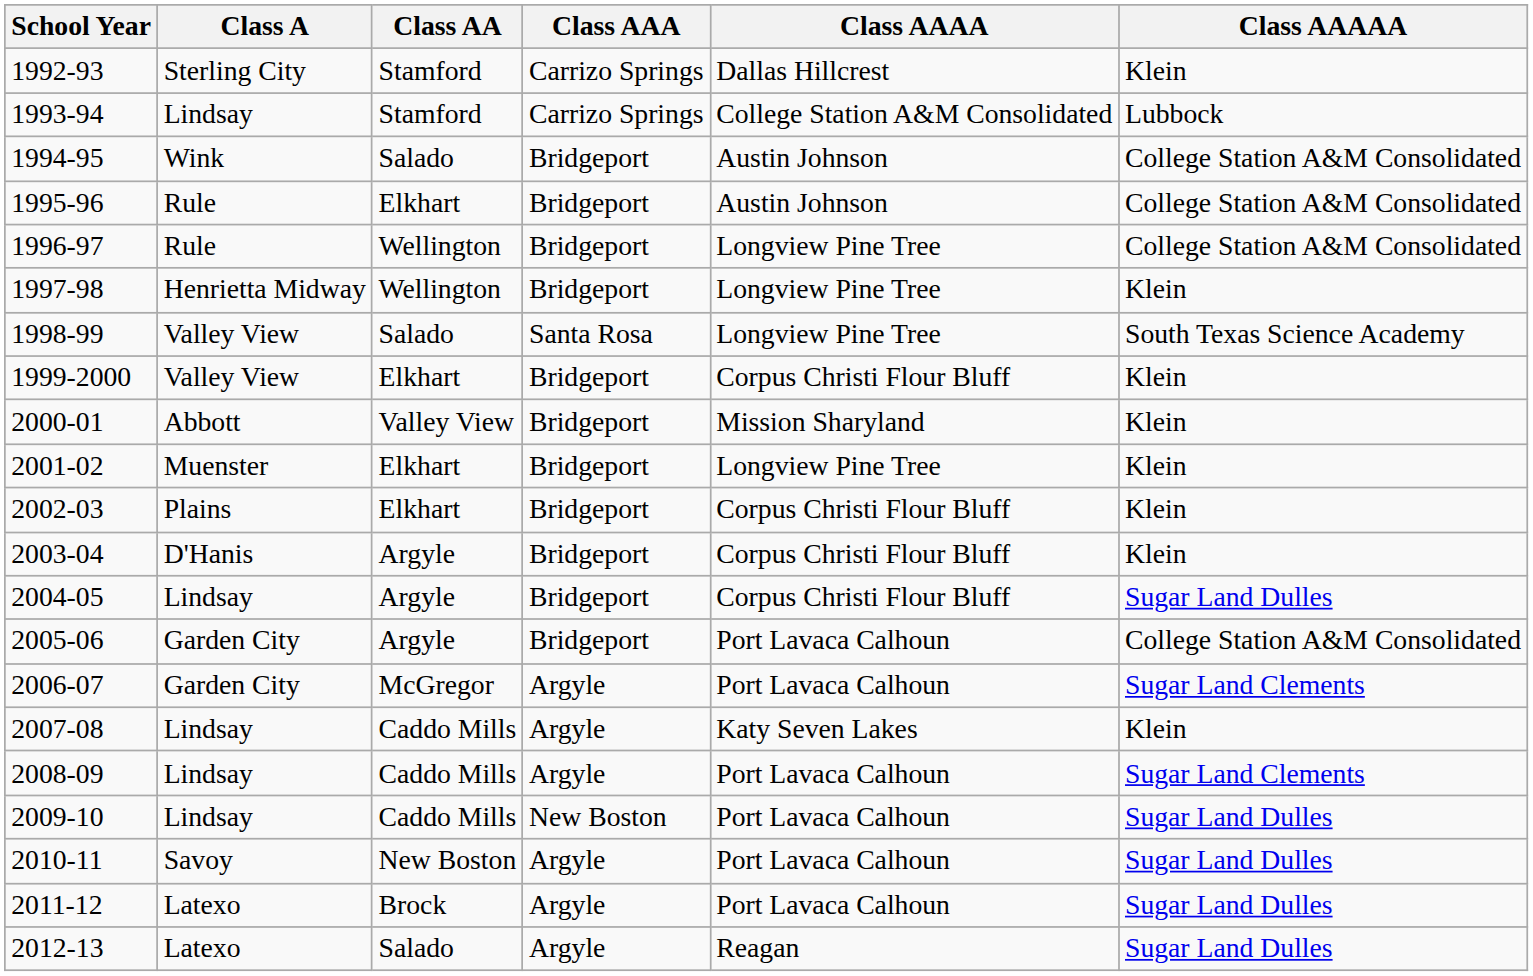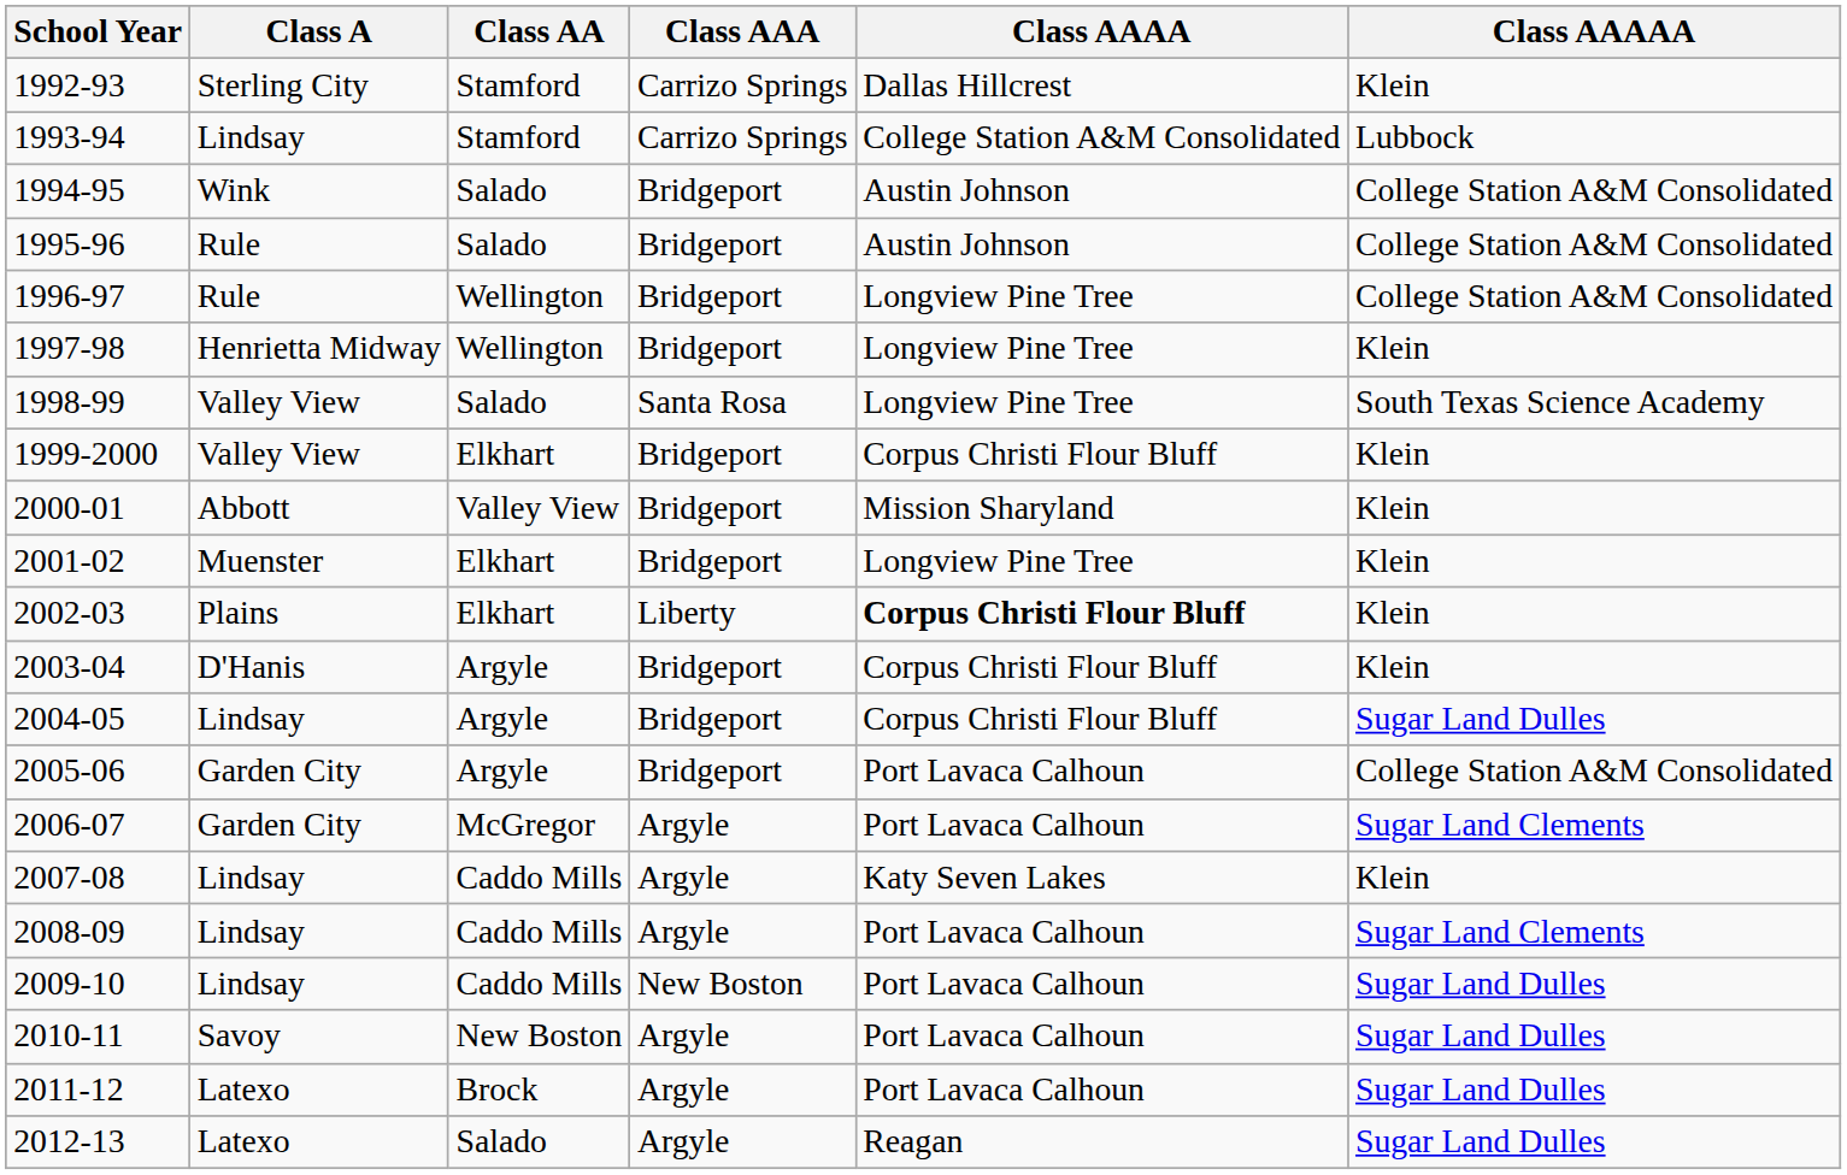 <table class="wikitable sortable">
 <tr>
 <th>School Year</th>
 <th>Class A</th>
 <th>Class AA</th>
 <th>Class AAA</th>
 <th>Class AAAA</th>
 <th>Class AAAAA</th>
 </tr>
 <tr>
 <td>1992-93</td>
 <td>Sterling City</td>
 <td>Stamford</td>
 <td>Carrizo Springs</td>
 <td>Dallas Hillcrest</td>
 <td>Klein</td>
 </tr>
 <tr>
 <td>1993-94</td>
 <td>Lindsay</td>
 <td>Stamford</td>
 <td>Carrizo Springs</td>
 <td>College Station A&M Consolidated</td>
 <td>Lubbock</td>
 </tr>
 <tr>
 <td>1994-95</td>
 <td>Wink</td>
 <td>Salado</td>
 <td>Bridgeport</td>
 <td>Austin Johnson</td>
 <td>College Station A&M Consolidated</td>
 </tr>
 <tr>
 <td>1995-96</td>
 <td>Rule</td>
-<td>Elkhart</td>
+<td>Salado</td>
 <td>Bridgeport</td>
 <td>Austin Johnson</td>
 <td>College Station A&M Consolidated</td>
 </tr>
 <tr>
 <td>1996-97</td>
 <td>Rule</td>
 <td>Wellington</td>
 <td>Bridgeport</td>
 <td>Longview Pine Tree</td>
 <td>College Station A&M Consolidated</td>
 </tr>
 <tr>
 <td>1997-98</td>
 <td>Henrietta Midway</td>
 <td>Wellington</td>
 <td>Bridgeport</td>
 <td>Longview Pine Tree</td>
 <td>Klein</td>
 </tr>
 <tr>
 <td>1998-99</td>
 <td>Valley View</td>
 <td>Salado</td>
 <td>Santa Rosa</td>
 <td>Longview Pine Tree</td>
 <td>South Texas Science Academy</td>
 </tr>
 <tr>
 <td>1999-2000</td>
 <td>Valley View</td>
 <td>Elkhart</td>
 <td>Bridgeport</td>
 <td>Corpus Christi Flour Bluff</td>
 <td>Klein</td>
 </tr>
 <tr>
 <td>2000-01</td>
 <td>Abbott</td>
 <td>Valley View</td>
 <td>Bridgeport</td>
 <td>Mission Sharyland</td>
 <td>Klein</td>
 </tr>
 <tr>
 <td>2001-02</td>
 <td>Muenster</td>
 <td>Elkhart</td>
 <td>Bridgeport</td>
 <td>Longview Pine Tree</td>
 <td>Klein</td>
 </tr>
 <tr>
 <td>2002-03</td>
 <td>Plains</td>
 <td>Elkhart</td>
-<td>Bridgeport</td>
-<td>Corpus Christi Flour Bluff</td>
+<td>Liberty</td>
+<td><strong>Corpus Christi Flour Bluff</strong></td>
 <td>Klein</td>
 </tr>
 <tr>
 <td>2003-04</td>
 <td>D'Hanis</td>
 <td>Argyle</td>
 <td>Bridgeport</td>
 <td>Corpus Christi Flour Bluff</td>
 <td>Klein</td>
 </tr>
 <tr>
 <td>2004-05</td>
 <td>Lindsay</td>
 <td>Argyle</td>
 <td>Bridgeport</td>
 <td>Corpus Christi Flour Bluff</td>
 <td><a href='#'>Sugar Land Dulles</a></td>
 </tr>
 <tr>
 <td>2005-06</td>
 <td>Garden City</td>
 <td>Argyle</td>
 <td>Bridgeport</td>
 <td>Port Lavaca Calhoun</td>
 <td>College Station A&M Consolidated</td>
 </tr>
 <tr>
 <td>2006-07</td>
 <td>Garden City</td>
 <td>McGregor</td>
 <td>Argyle</td>
 <td>Port Lavaca Calhoun</td>
 <td><a href='#'>Sugar Land Clements</a></td>
 </tr>
 <tr>
 <td>2007-08</td>
 <td>Lindsay</td>
 <td>Caddo Mills</td>
 <td>Argyle</td>
 <td>Katy Seven Lakes</td>
 <td>Klein</td>
 </tr>
 <tr>
 <td>2008-09</td>
 <td>Lindsay</td>
 <td>Caddo Mills</td>
 <td>Argyle</td>
 <td>Port Lavaca Calhoun</td>
 <td><a href='#'>Sugar Land Clements</a></td>
 </tr>
 <tr>
 <td>2009-10</td>
 <td>Lindsay</td>
 <td>Caddo Mills</td>
 <td>New Boston</td>
 <td>Port Lavaca Calhoun</td>
 <td><a href='#'>Sugar Land Dulles</a></td>
 </tr>
 <tr>
 <td>2010-11</td>
 <td>Savoy</td>
 <td>New Boston</td>
 <td>Argyle</td>
 <td>Port Lavaca Calhoun</td>
 <td><a href='#'>Sugar Land Dulles</a></td>
 </tr>
 <tr>
 <td>2011-12</td>
 <td>Latexo</td>
 <td>Brock</td>
 <td>Argyle</td>
 <td>Port Lavaca Calhoun</td>
 <td><a href='#'>Sugar Land Dulles</a></td>
 </tr>
 <tr>
 <td>2012-13</td>
 <td>Latexo</td>
 <td>Salado</td>
 <td>Argyle</td>
 <td>Reagan</td>
 <td><a href='#'>Sugar Land Dulles</a></td>
 </tr>
 </table>
